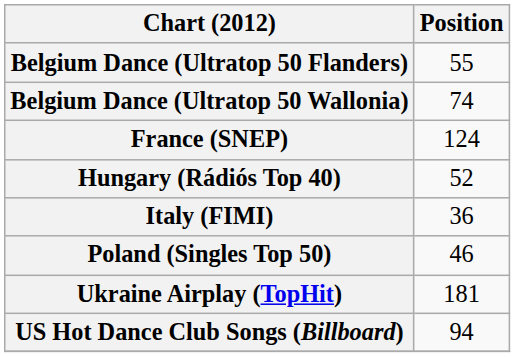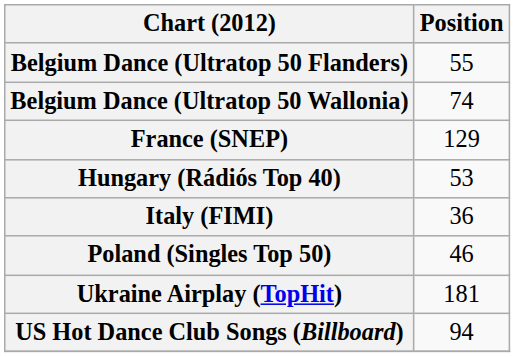 <table class="wikitable sortable plainrowheaders">
 <tr>
 <th scope="col">Chart (2012)</th>
 <th scope="col">Position</th>
 </tr>
 <tr>
 <th scope="row">Belgium Dance (Ultratop 50 Flanders)</th>
 <td style="text-align:center;">55</td>
 </tr>
 <tr>
 <th scope="row">Belgium Dance (Ultratop 50 Wallonia)</th>
 <td style="text-align:center;">74</td>
 </tr>
 <tr>
 <th scope="row">France (SNEP)</th>
-<td style="text-align:center;">124</td>
+<td style="text-align:center;">129</td>
 </tr>
 <tr>
 <th scope="row">Hungary (Rádiós Top 40)</th>
-<td style="text-align:center;">52</td>
+<td style="text-align:center;">53</td>
 </tr>
 <tr>
 <th scope="row">Italy (FIMI)</th>
 <td style="text-align:center;">36</td>
 </tr>
 <tr>
 <th scope="row">Poland (Singles Top 50)</th>
 <td style="text-align:center;">46</td>
 </tr>
 <tr>
 <th scope="row">Ukraine Airplay (<a href='#'>TopHit</a>)</th>
 <td style="text-align:center;">181</td>
 </tr>
 <tr>
 <th scope="row">US Hot Dance Club Songs (<em>Billboard</em>)</th>
 <td style="text-align:center;">94</td>
 </tr>
 <tr>
 </tr>
 </table>
